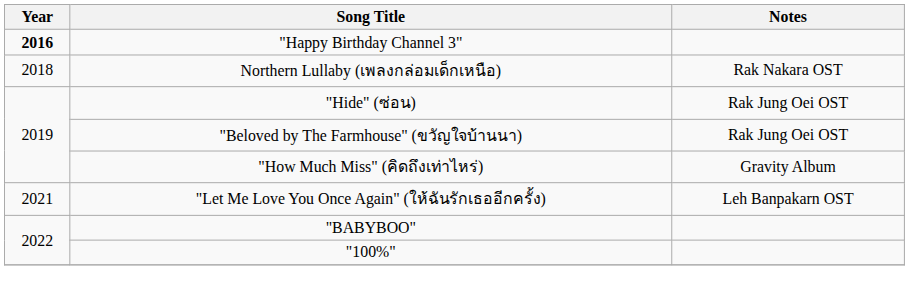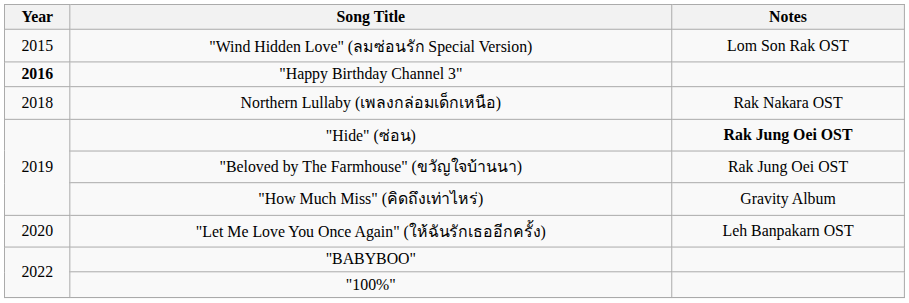 <table class="wikitable"  style="text-align:center; width:72%;">
 <tr>
 <th>Year</th>
 <th>Song Title</th>
 <th>Notes</th>
+</tr>
+<tr>
+<td>2015</td>
+<td>"Wind Hidden Love" (ลมซ่อนรัก Special Version)</td>
+<td>Lom Son Rak OST</td>
 </tr>
 <tr>
 <td><strong>2016</strong></td>
 <td>"Happy Birthday Channel 3"</td>
 <td></td>
 </tr>
 <tr>
 <td>2018</td>
 <td>Northern Lullaby (เพลงกล่อมเด็กเหนือ)</td>
 <td>Rak Nakara OST</td>
 </tr>
 <tr>
 <td rowspan="3">2019</td>
 <td>"Hide" (ซ่อน)</td>
-<td>Rak Jung Oei OST</td>
+<td><strong>Rak Jung Oei OST</strong></td>
 </tr>
 <tr>
 <td>"Beloved by The Farmhouse" (ขวัญใจบ้านนา)</td>
 <td>Rak Jung Oei OST</td>
 </tr>
 <tr>
 <td>"How Much Miss" (คิดถึงเท่าไหร่)</td>
 <td>Gravity Album</td>
 </tr>
 <tr>
-<td rowspan="1">2021</td>
+<td rowspan="1">2020</td>
 <td>"Let Me Love You Once Again" (ให้ฉันรักเธออีกครั้ง)</td>
 <td>Leh Banpakarn OST</td>
 </tr>
 <tr>
 <td rowspan="2">2022</td>
 <td>"BABYBOO"</td>
 <td></td>
 </tr>
 <tr>
 <td>"100%"</td>
 <td></td>
 </tr>
 <tr>
 </tr>
 </table>
